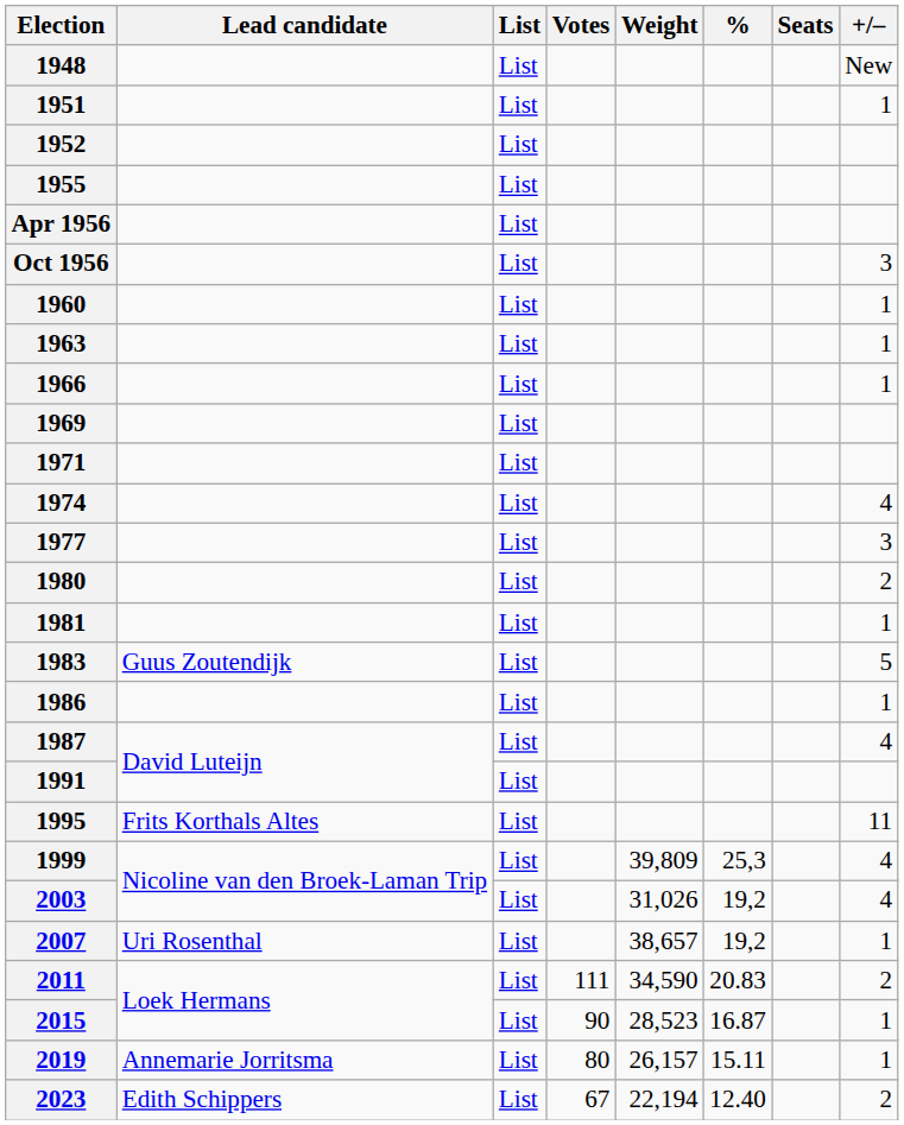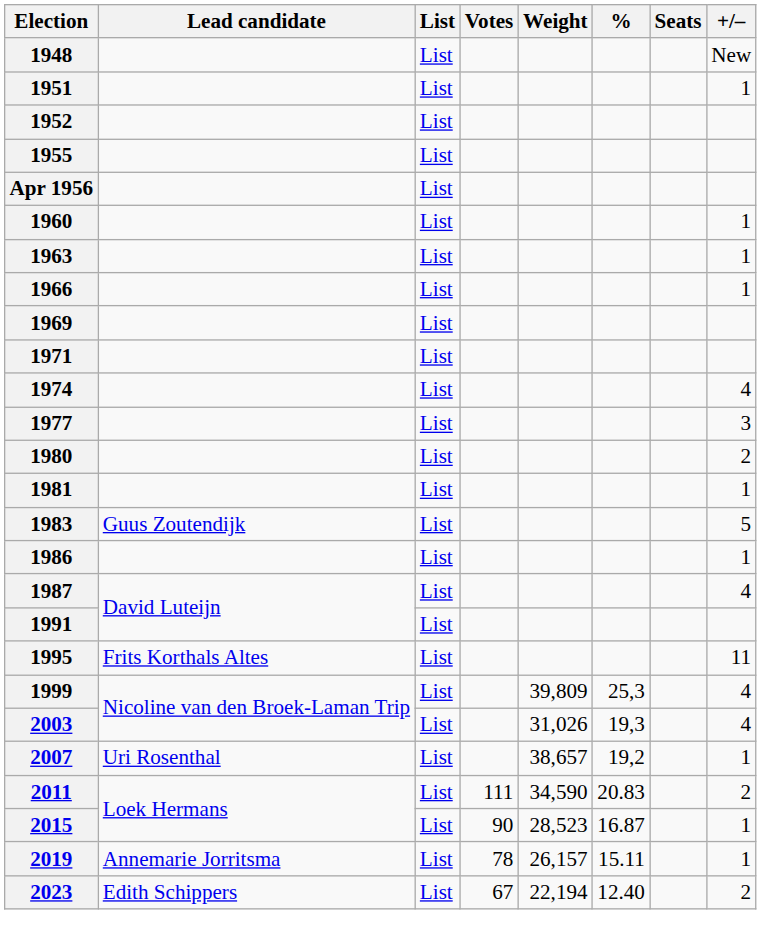 <table class="wikitable" style="text-align: right;">
 <tr>
 <th>Election</th>
 <th>Lead candidate</th>
 <th>List</th>
 <th>Votes</th>
 <th>Weight</th>
 <th>%</th>
 <th>Seats</th>
 <th>+/–</th>
 </tr>
 <tr>
 <th>1948</th>
 <td></td>
 <td align="left"><a href='#'>List</a></td>
 <td></td>
 <td></td>
 <td></td>
 <td></td>
 <td>New</td>
 </tr>
 <tr>
 <th>1951</th>
 <td></td>
 <td align="left"><a href='#'>List</a></td>
 <td></td>
 <td></td>
 <td></td>
 <td></td>
 <td> 1</td>
 </tr>
 <tr>
 <th>1952</th>
 <td></td>
 <td align="left"><a href='#'>List</a></td>
 <td></td>
 <td></td>
 <td></td>
 <td></td>
 <td></td>
 </tr>
 <tr>
 <th>1955</th>
 <td></td>
 <td align="left"><a href='#'>List</a></td>
 <td></td>
 <td></td>
 <td></td>
 <td></td>
 <td></td>
 </tr>
 <tr>
 <th>Apr 1956</th>
 <td></td>
 <td align="left"><a href='#'>List</a></td>
 <td></td>
 <td></td>
 <td></td>
 <td></td>
 <td></td>
-</tr>
-<tr>
-<th>Oct 1956</th>
-<td></td>
-<td align="left"><a href='#'>List</a></td>
-<td></td>
-<td></td>
-<td></td>
-<td></td>
-<td> 3</td>
 </tr>
 <tr>
 <th>1960</th>
 <td></td>
 <td align="left"><a href='#'>List</a></td>
 <td></td>
 <td></td>
 <td></td>
 <td></td>
 <td> 1</td>
 </tr>
 <tr>
 <th>1963</th>
 <td></td>
 <td align="left"><a href='#'>List</a></td>
 <td></td>
 <td></td>
 <td></td>
 <td></td>
 <td> 1</td>
 </tr>
 <tr>
 <th>1966</th>
 <td></td>
 <td align="left"><a href='#'>List</a></td>
 <td></td>
 <td></td>
 <td></td>
 <td></td>
 <td> 1</td>
 </tr>
 <tr>
 <th>1969</th>
 <td></td>
 <td align="left"><a href='#'>List</a></td>
 <td></td>
 <td></td>
 <td></td>
 <td></td>
 <td></td>
 </tr>
 <tr>
 <th>1971</th>
 <td></td>
 <td align="left"><a href='#'>List</a></td>
 <td></td>
 <td></td>
 <td></td>
 <td></td>
 <td></td>
 </tr>
 <tr>
 <th>1974</th>
 <td></td>
 <td align="left"><a href='#'>List</a></td>
 <td></td>
 <td></td>
 <td></td>
 <td></td>
 <td> 4</td>
 </tr>
 <tr>
 <th>1977</th>
 <td></td>
 <td align="left"><a href='#'>List</a></td>
 <td></td>
 <td></td>
 <td></td>
 <td></td>
 <td> 3</td>
 </tr>
 <tr>
 <th>1980</th>
 <td></td>
 <td align="left"><a href='#'>List</a></td>
 <td></td>
 <td></td>
 <td></td>
 <td></td>
 <td> 2</td>
 </tr>
 <tr>
 <th>1981</th>
 <td></td>
 <td align="left"><a href='#'>List</a></td>
 <td></td>
 <td></td>
 <td></td>
 <td></td>
 <td> 1</td>
 </tr>
 <tr>
 <th>1983</th>
 <td align="left"><a href='#'>Guus Zoutendijk</a></td>
 <td align="left"><a href='#'>List</a></td>
 <td></td>
 <td></td>
 <td></td>
 <td></td>
 <td> 5</td>
 </tr>
 <tr>
 <th>1986</th>
 <td></td>
 <td align="left"><a href='#'>List</a></td>
 <td></td>
 <td></td>
 <td></td>
 <td></td>
 <td> 1</td>
 </tr>
 <tr>
 <th>1987</th>
 <td rowspan="2" align="left"><a href='#'>David Luteijn</a></td>
 <td align="left"><a href='#'>List</a></td>
 <td></td>
 <td></td>
 <td></td>
 <td></td>
 <td> 4</td>
 </tr>
 <tr>
 <th>1991</th>
 <td align="left"><a href='#'>List</a></td>
 <td></td>
 <td></td>
 <td></td>
 <td></td>
 <td></td>
 </tr>
 <tr>
 <th>1995</th>
 <td align="left"><a href='#'>Frits Korthals Altes</a></td>
 <td align="left"><a href='#'>List</a></td>
 <td></td>
 <td></td>
 <td></td>
 <td></td>
 <td> 11</td>
 </tr>
 <tr>
 <th>1999</th>
 <td rowspan="2" align="left"><a href='#'>Nicoline van den Broek-Laman Trip</a></td>
 <td align="left"><a href='#'>List</a></td>
 <td></td>
 <td>39,809</td>
 <td>25,3</td>
 <td></td>
 <td> 4</td>
 </tr>
 <tr>
 <th><a href='#'>2003</a></th>
 <td align="left"><a href='#'>List</a></td>
 <td></td>
 <td>31,026</td>
-<td>19,2</td>
+<td>19,3</td>
 <td></td>
 <td> 4</td>
 </tr>
 <tr>
 <th><a href='#'>2007</a></th>
 <td align="left"><a href='#'>Uri Rosenthal</a></td>
 <td align="left"><a href='#'>List</a></td>
 <td></td>
 <td>38,657</td>
 <td>19,2</td>
 <td></td>
 <td> 1</td>
 </tr>
 <tr>
 <th><a href='#'>2011</a></th>
 <td rowspan="2" align="left"><a href='#'>Loek Hermans</a></td>
 <td align="left"><a href='#'>List</a></td>
 <td>111</td>
 <td>34,590</td>
 <td>20.83</td>
 <td></td>
 <td> 2</td>
 </tr>
 <tr>
 <th><a href='#'>2015</a></th>
 <td align="left"><a href='#'>List</a></td>
 <td>90</td>
 <td>28,523</td>
 <td>16.87</td>
 <td></td>
 <td> 1</td>
 </tr>
 <tr>
 <th><a href='#'>2019</a></th>
 <td align="left"><a href='#'>Annemarie Jorritsma</a></td>
 <td align="left"><a href='#'>List</a></td>
-<td>80</td>
+<td>78</td>
 <td>26,157</td>
 <td>15.11</td>
 <td></td>
 <td> 1</td>
 </tr>
 <tr>
 <th><a href='#'>2023</a></th>
 <td align="left"><a href='#'>Edith Schippers</a></td>
 <td align="left"><a href='#'>List</a></td>
 <td>67</td>
 <td>22,194</td>
 <td>12.40</td>
 <td></td>
 <td> 2</td>
 </tr>
 </table>
